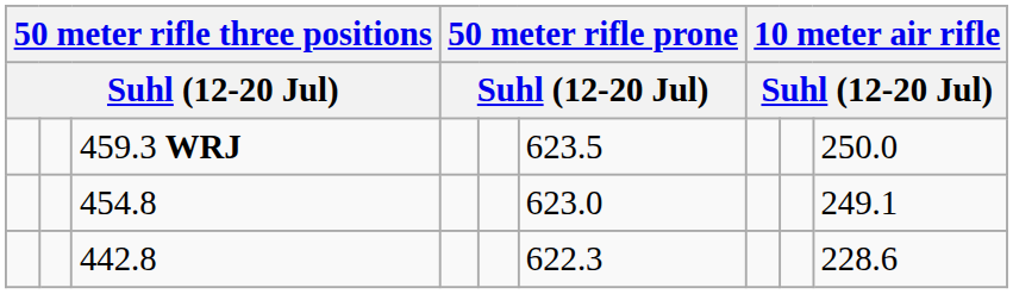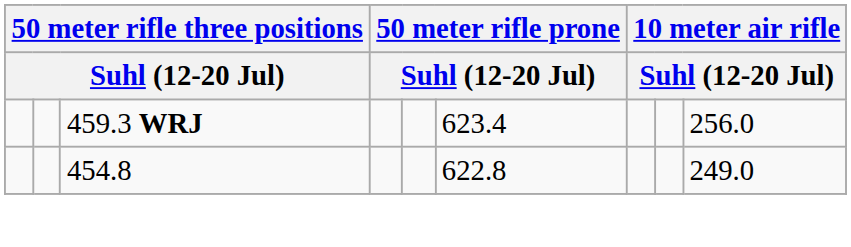 <table class="wikitable" style="font-size: 95%">
 <tr>
 <th colspan="3"><a href='#'>50 meter rifle three positions</a></th>
 <th colspan="3"><a href='#'>50 meter rifle prone</a></th>
 <th colspan="3"><a href='#'>10 meter air rifle</a></th>
 </tr>
 <tr>
 <th colspan="3"><strong><a href='#'>Suhl</a></strong> <strong> (12-20 Jul)</strong></th>
 <th colspan="3"><strong><a href='#'>Suhl</a></strong> <strong> (12-20 Jul)</strong></th>
 <th colspan="3"><strong><a href='#'>Suhl</a></strong> <strong> (12-20 Jul)</strong></th>
 </tr>
 <tr>
 <td></td>
 <td></td>
 <td>459.3 <strong>WRJ</strong></td>
 <td></td>
 <td></td>
-<td>623.5</td>
+<td>623.4</td>
 <td></td>
 <td></td>
-<td>250.0</td>
+<td>256.0</td>
 </tr>
 <tr>
 <td></td>
 <td></td>
 <td>454.8</td>
 <td></td>
 <td></td>
-<td>623.0</td>
+<td>622.8</td>
 <td></td>
 <td></td>
-<td>249.1</td>
-</tr>
-<tr>
-<td></td>
-<td></td>
-<td>442.8</td>
-<td></td>
-<td></td>
-<td>622.3</td>
-<td></td>
-<td></td>
-<td>228.6</td>
+<td>249.0</td>
 </tr>
 </table>
